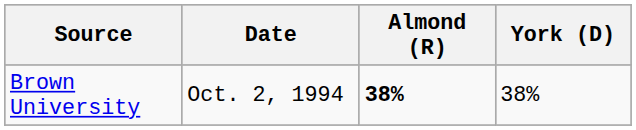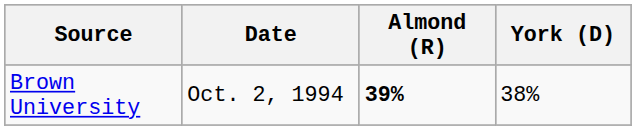 <table class="wikitable">
 <tr>
 <th width="100px">Source</th>
 <th width="100px">Date</th>
 <th width="75px">Almond (R)</th>
 <th width="75px">York (D)</th>
 </tr>
 <tr>
 <td><a href='#'>Brown University</a></td>
 <td>Oct. 2, 1994</td>
-<td><strong>38%</strong></td>
+<td><strong>39%</strong></td>
 <td>38%</td>
 </tr>
 </table>
